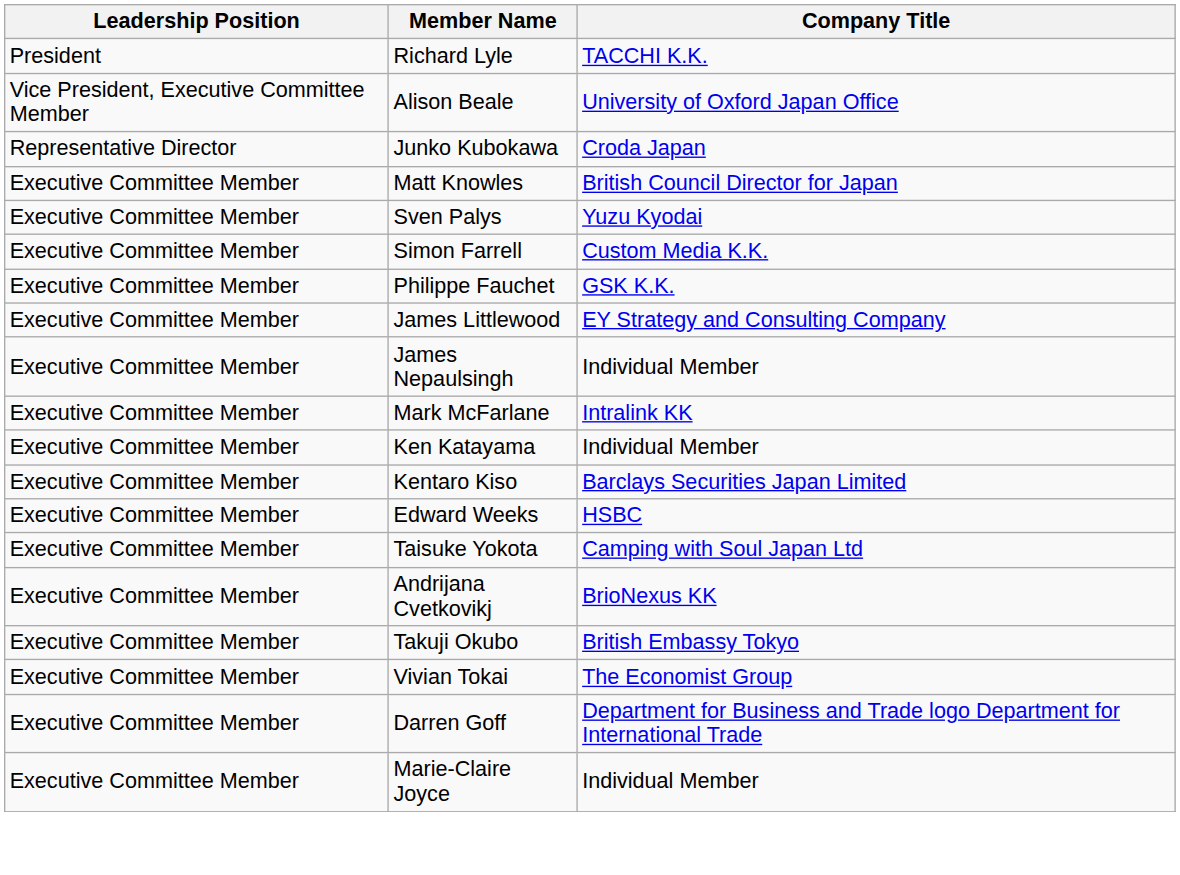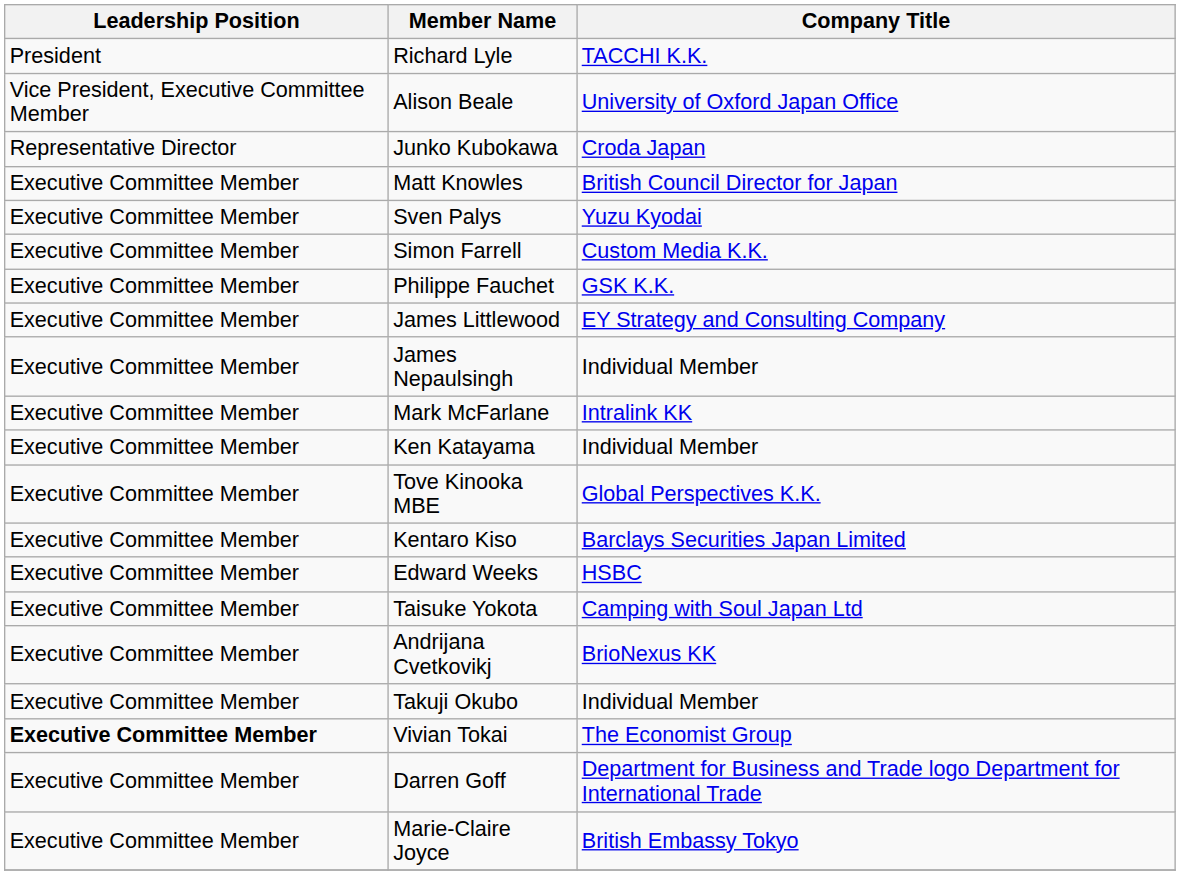 <table class="wikitable">
 <tr>
 <th>Leadership Position</th>
 <th>Member Name</th>
 <th>Company Title</th>
 </tr>
 <tr>
 <td>President</td>
 <td>Richard Lyle</td>
 <td><a href='#'>TACCHI K.K.</a></td>
 </tr>
 <tr>
 <td>Vice President, Executive Committee Member</td>
 <td>Alison Beale</td>
 <td><a href='#'>University of Oxford Japan Office</a></td>
 </tr>
 <tr>
 <td>Representative Director</td>
 <td>Junko Kubokawa</td>
 <td><a href='#'>Croda Japan </a></td>
 </tr>
 <tr>
 <td>Executive Committee Member</td>
 <td>Matt Knowles</td>
 <td><a href='#'>British Council Director for Japan</a></td>
 </tr>
 <tr>
 <td>Executive Committee Member</td>
 <td>Sven Palys</td>
 <td><a href='#'>Yuzu Kyodai</a></td>
 </tr>
 <tr>
 <td>Executive Committee Member</td>
 <td>Simon Farrell</td>
 <td><a href='#'>Custom Media K.K.</a></td>
 </tr>
 <tr>
 <td>Executive Committee Member</td>
 <td>Philippe Fauchet</td>
 <td><a href='#'>GSK K.K.</a></td>
 </tr>
 <tr>
 <td>Executive Committee Member</td>
 <td>James Littlewood</td>
 <td><a href='#'>EY Strategy and Consulting Company</a></td>
 </tr>
 <tr>
 <td>Executive Committee Member</td>
 <td>James Nepaulsingh</td>
 <td>Individual Member</td>
 </tr>
 <tr>
 <td>Executive Committee Member</td>
 <td>Mark McFarlane</td>
 <td><a href='#'>Intralink KK</a></td>
 </tr>
 <tr>
 <td>Executive Committee Member</td>
 <td>Ken Katayama</td>
 <td>Individual Member</td>
 </tr>
 <tr>
 <td>Executive Committee Member</td>
+<td>Tove Kinooka MBE</td>
+<td><a href='#'>Global Perspectives K.K.</a></td>
+</tr>
+<tr>
+<td>Executive Committee Member</td>
 <td>Kentaro Kiso</td>
 <td><a href='#'>Barclays Securities Japan Limited</a></td>
 </tr>
 <tr>
 <td>Executive Committee Member</td>
 <td>Edward Weeks</td>
 <td><a href='#'>HSBC</a></td>
 </tr>
 <tr>
 <td>Executive Committee Member</td>
 <td>Taisuke Yokota</td>
 <td><a href='#'>Camping with Soul Japan Ltd</a></td>
 </tr>
 <tr>
 <td>Executive Committee Member</td>
 <td>Andrijana Cvetkovikj</td>
 <td><a href='#'>BrioNexus KK</a></td>
 </tr>
 <tr>
 <td>Executive Committee Member</td>
 <td>Takuji Okubo</td>
-<td><a href='#'>British Embassy Tokyo</a></td>
+<td>Individual Member</td>
 </tr>
 <tr>
-<td>Executive Committee Member</td>
+<td><strong>Executive Committee Member</strong></td>
 <td>Vivian Tokai</td>
 <td><a href='#'>The Economist Group</a></td>
 </tr>
 <tr>
 <td>Executive Committee Member</td>
 <td>Darren Goff</td>
 <td><a href='#'>Department for Business and Trade logo Department for International Trade</a></td>
 </tr>
 <tr>
 <td>Executive Committee Member</td>
 <td>Marie-Claire Joyce</td>
-<td>Individual Member</td>
+<td><a href='#'>British Embassy Tokyo</a></td>
 </tr>
 <tr>
 </tr>
 </table>
